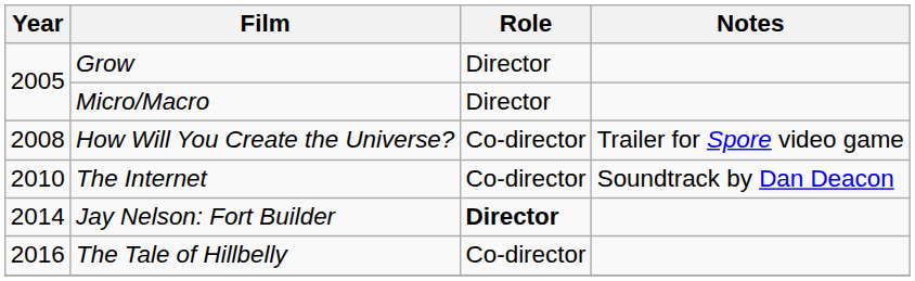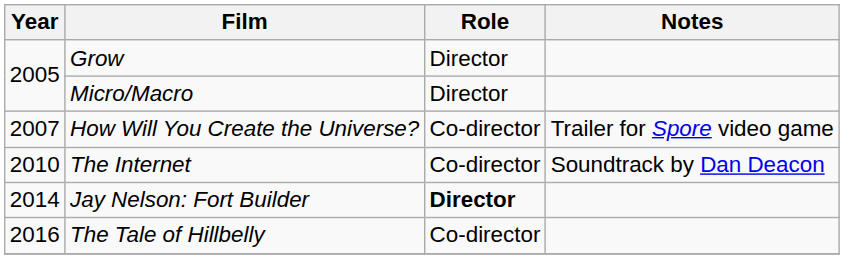 <table class="wikitable">
 <tr>
 <th>Year</th>
 <th>Film</th>
 <th>Role</th>
 <th>Notes</th>
 </tr>
 <tr>
 <td rowspan=2>2005</td>
 <td><em>Grow</em></td>
 <td>Director</td>
 <td></td>
 </tr>
 <tr>
 <td><em>Micro/Macro</em></td>
 <td>Director</td>
 <td></td>
 </tr>
 <tr>
-<td>2008</td>
+<td>2007</td>
 <td><em>How Will You Create the Universe?</em></td>
 <td>Co-director</td>
 <td>Trailer for <em><a href='#'>Spore</a></em> video game</td>
 </tr>
 <tr>
 <td>2010</td>
 <td><em>The Internet</em></td>
 <td>Co-director</td>
 <td>Soundtrack by <a href='#'>Dan Deacon</a></td>
 </tr>
 <tr>
 <td>2014</td>
 <td><em>Jay Nelson: Fort Builder</em></td>
 <td><strong>Director</strong></td>
 <td></td>
 </tr>
 <tr>
 <td>2016</td>
 <td><em>The Tale of Hillbelly</em></td>
 <td>Co-director</td>
 <td></td>
 </tr>
 <tr>
 </tr>
 </table>
